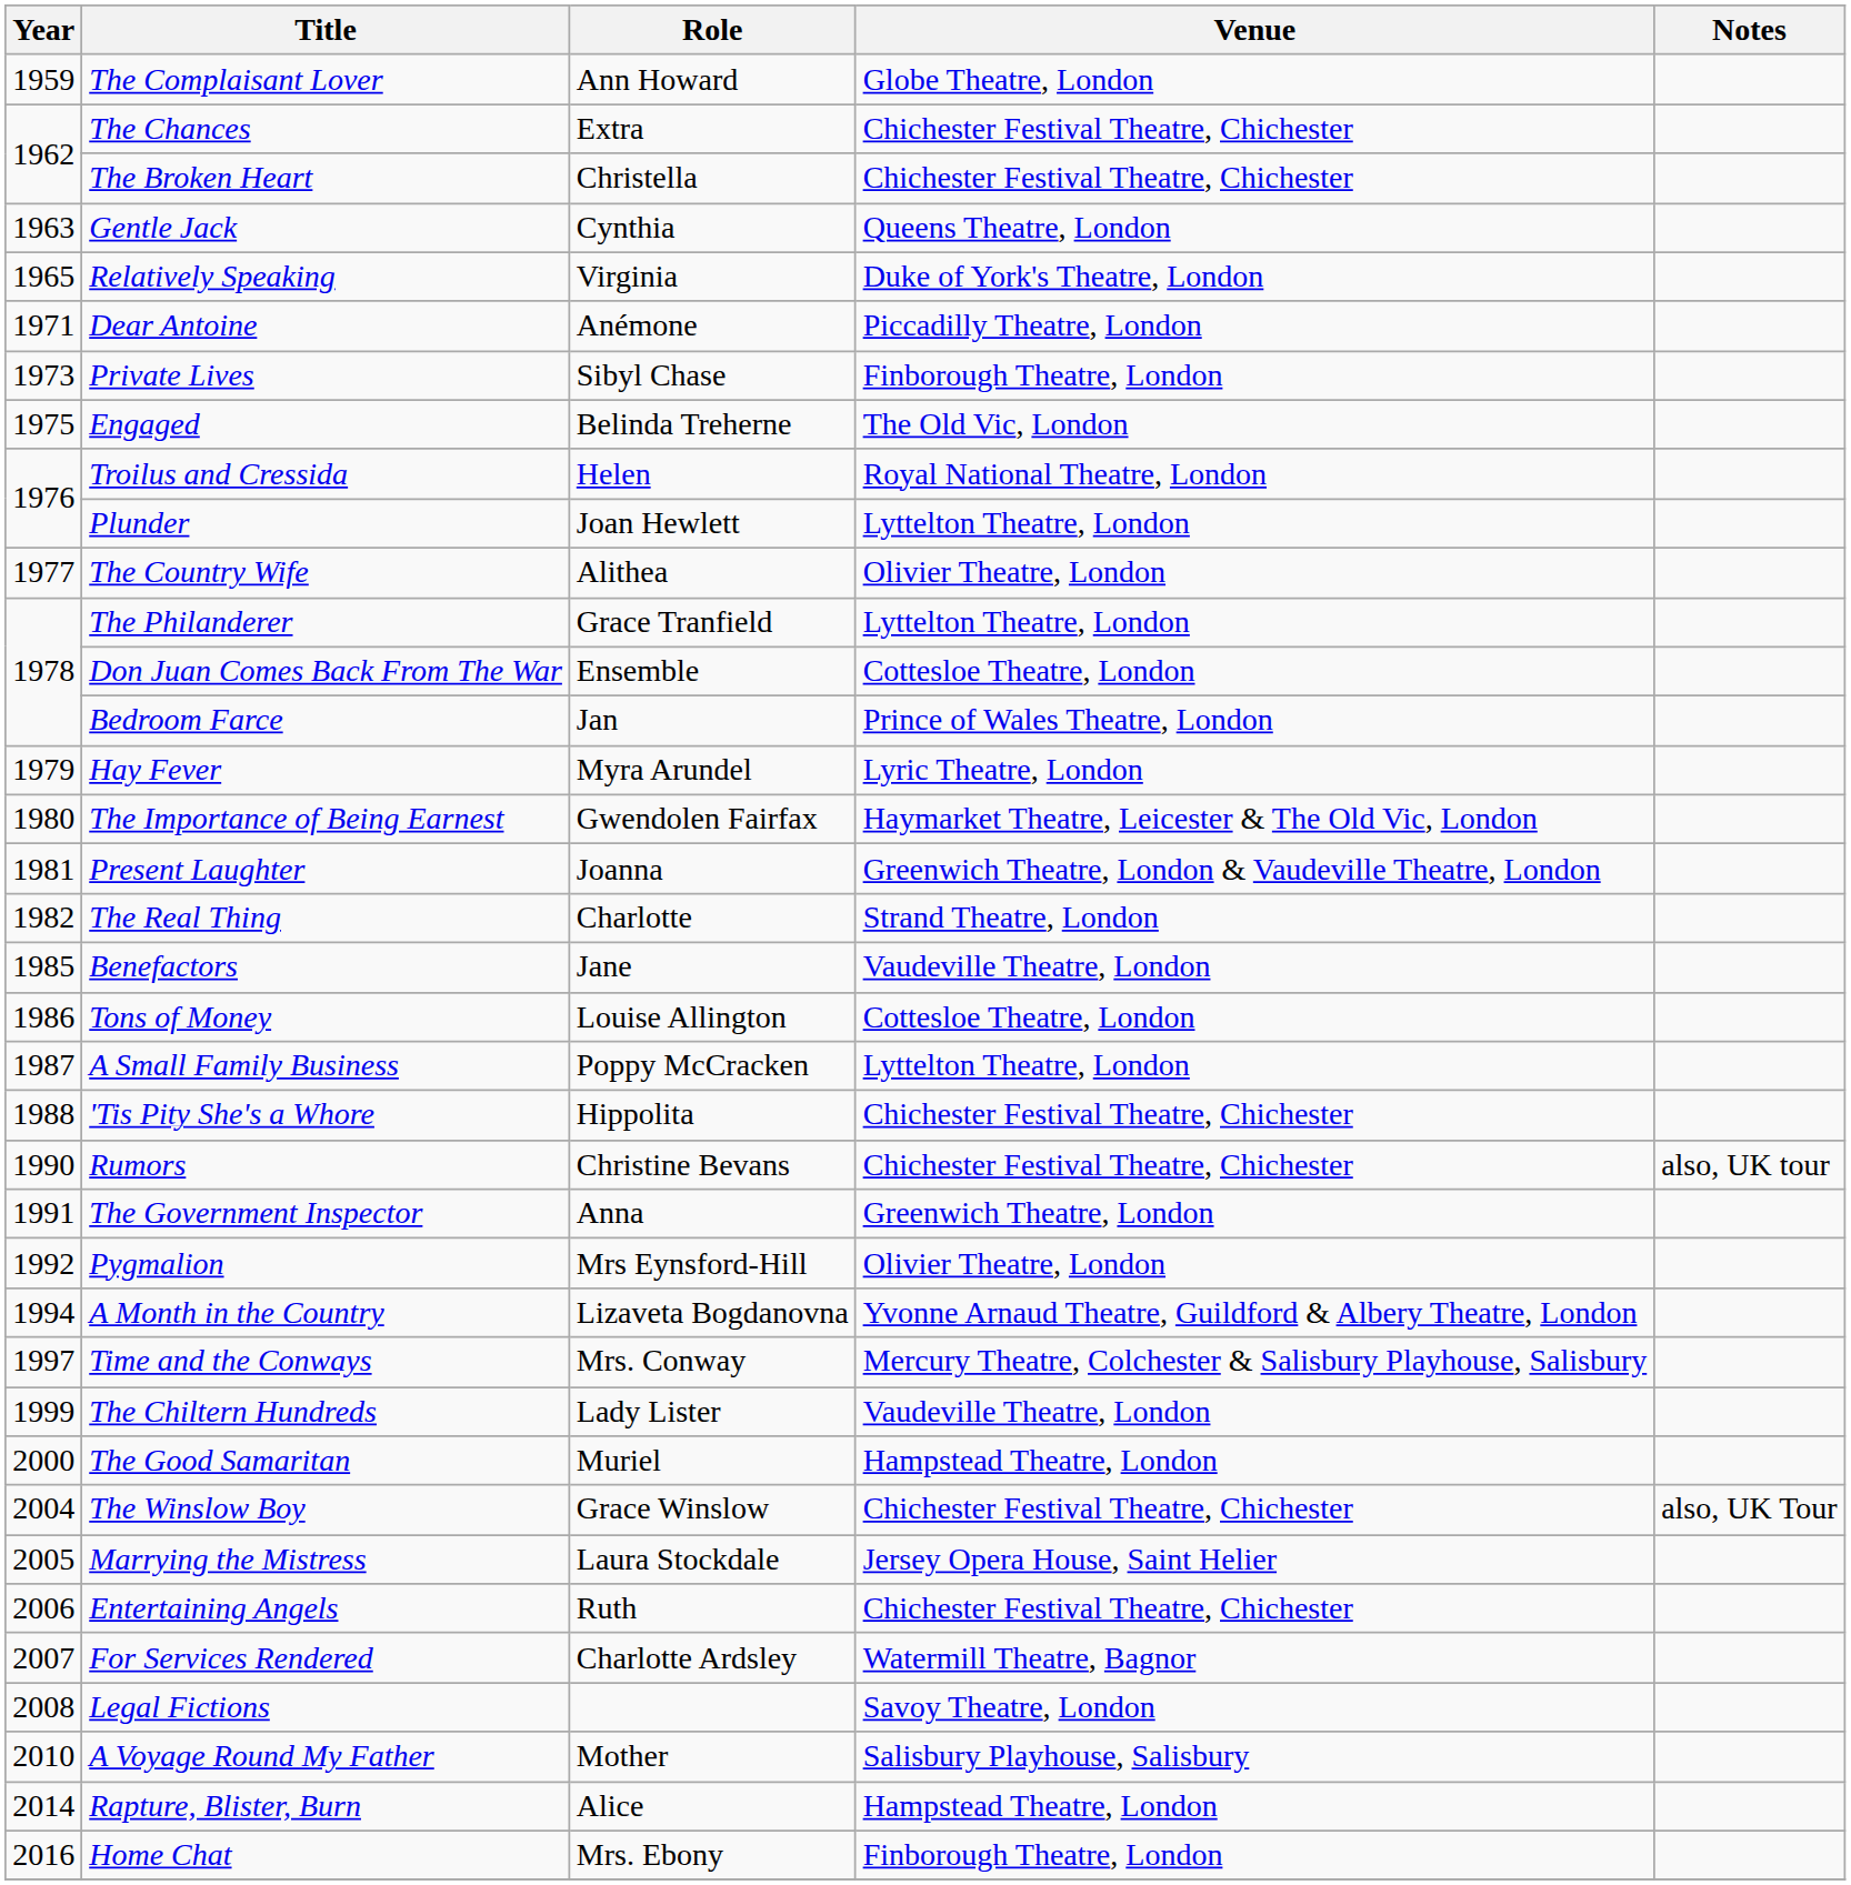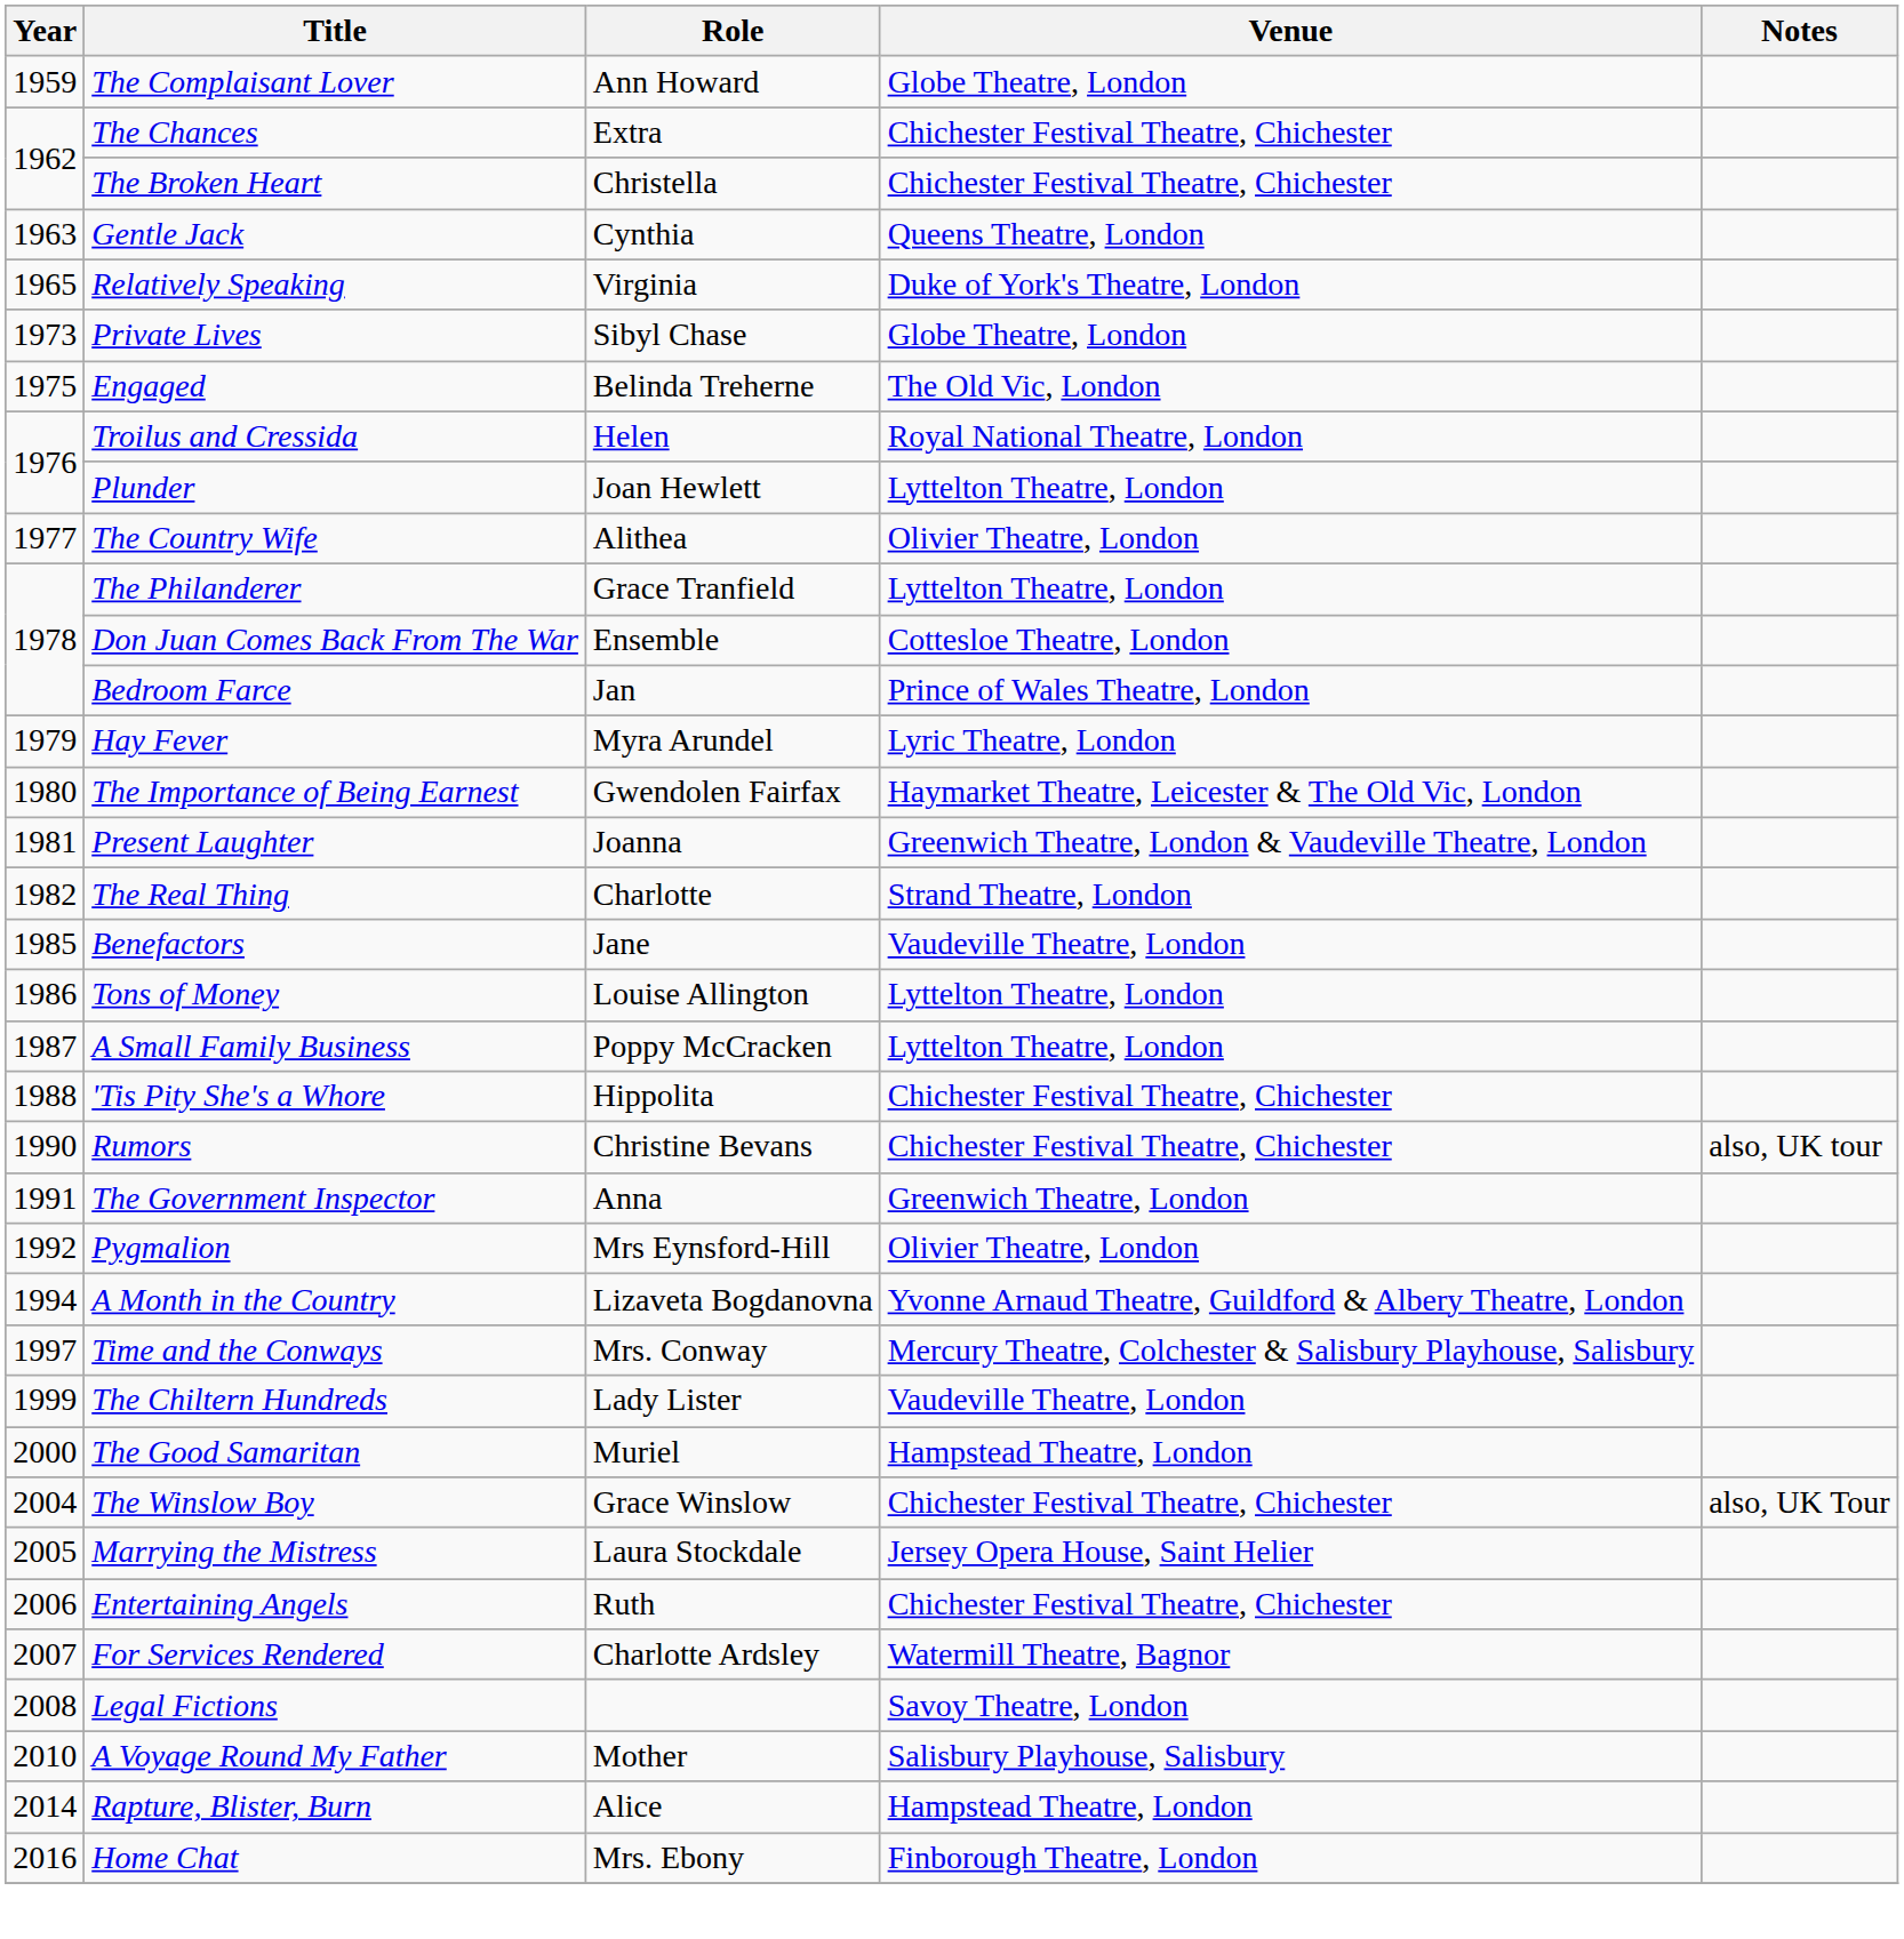 <table class="wikitable sortable">
 <tr>
 <th>Year</th>
 <th>Title</th>
 <th>Role</th>
 <th>Venue</th>
 <th>Notes</th>
 </tr>
 <tr>
 <td>1959</td>
 <td><em><a href='#'>The Complaisant Lover</a></em></td>
 <td>Ann Howard</td>
 <td><a href='#'>Globe Theatre</a>, <a href='#'>London</a></td>
 <td></td>
 </tr>
 <tr>
 <td rowspan="2">1962</td>
 <td><em><a href='#'>The Chances</a></em></td>
 <td>Extra</td>
 <td><a href='#'>Chichester Festival Theatre</a>, <a href='#'>Chichester</a></td>
 <td></td>
 </tr>
 <tr>
 <td><em><a href='#'>The Broken Heart</a></em></td>
 <td>Christella</td>
 <td><a href='#'>Chichester Festival Theatre</a>, <a href='#'>Chichester</a></td>
 <td></td>
 </tr>
 <tr>
 <td>1963</td>
 <td><em><a href='#'>Gentle Jack</a></em></td>
 <td>Cynthia</td>
 <td><a href='#'>Queens Theatre</a>, <a href='#'>London</a></td>
 <td></td>
 </tr>
 <tr>
 <td>1965</td>
 <td><em><a href='#'>Relatively Speaking</a></em></td>
 <td>Virginia</td>
 <td><a href='#'>Duke of York's Theatre</a>, <a href='#'>London</a></td>
 <td></td>
 </tr>
 <tr>
-<td>1971</td>
-<td><em><a href='#'>Dear Antoine</a></em></td>
-<td>Anémone</td>
-<td><a href='#'>Piccadilly Theatre</a>, <a href='#'>London</a></td>
-<td></td>
-</tr>
-<tr>
 <td>1973</td>
 <td><em><a href='#'>Private Lives</a></em></td>
 <td>Sibyl Chase</td>
-<td><a href='#'>Finborough Theatre</a>, <a href='#'>London</a></td>
+<td><a href='#'>Globe Theatre</a>, <a href='#'>London</a></td>
 <td></td>
 </tr>
 <tr>
 <td>1975</td>
 <td><em><a href='#'>Engaged</a></em></td>
 <td>Belinda Treherne</td>
 <td><a href='#'>The Old Vic</a>, <a href='#'>London</a></td>
 <td></td>
 </tr>
 <tr>
 <td rowspan="2">1976</td>
 <td><em><a href='#'>Troilus and Cressida</a></em></td>
 <td><a href='#'>Helen</a></td>
 <td><a href='#'>Royal National Theatre</a>, <a href='#'>London</a></td>
 <td></td>
 </tr>
 <tr>
 <td><em><a href='#'>Plunder</a></em></td>
 <td>Joan Hewlett</td>
 <td><a href='#'>Lyttelton Theatre</a>, <a href='#'>London</a></td>
 <td></td>
 </tr>
 <tr>
 <td>1977</td>
 <td><em><a href='#'>The Country Wife</a></em></td>
 <td>Alithea</td>
 <td><a href='#'>Olivier Theatre</a>, <a href='#'>London</a></td>
 <td></td>
 </tr>
 <tr>
 <td rowspan="3">1978</td>
 <td><em><a href='#'>The Philanderer</a></em></td>
 <td>Grace Tranfield</td>
 <td><a href='#'>Lyttelton Theatre</a>, <a href='#'>London</a></td>
 <td></td>
 </tr>
 <tr>
 <td><em><a href='#'>Don Juan Comes Back From The War</a></em></td>
 <td>Ensemble</td>
 <td><a href='#'>Cottesloe Theatre</a>, <a href='#'>London</a></td>
 <td></td>
 </tr>
 <tr>
 <td><em><a href='#'>Bedroom Farce</a></em></td>
 <td>Jan</td>
 <td><a href='#'>Prince of Wales Theatre</a>, <a href='#'>London</a></td>
 <td></td>
 </tr>
 <tr>
 <td>1979</td>
 <td><em><a href='#'>Hay Fever</a></em></td>
 <td>Myra Arundel</td>
 <td><a href='#'>Lyric Theatre</a>, <a href='#'>London</a></td>
 <td></td>
 </tr>
 <tr>
 <td>1980</td>
 <td><em><a href='#'>The Importance of Being Earnest</a></em></td>
 <td>Gwendolen Fairfax</td>
 <td><a href='#'>Haymarket Theatre</a>, <a href='#'>Leicester</a> & <a href='#'>The Old Vic</a>, <a href='#'>London</a></td>
 <td></td>
 </tr>
 <tr>
 <td>1981</td>
 <td><em><a href='#'>Present Laughter</a></em></td>
 <td>Joanna</td>
 <td><a href='#'>Greenwich Theatre</a>, <a href='#'>London</a> & <a href='#'>Vaudeville Theatre</a>, <a href='#'>London</a></td>
 <td></td>
 </tr>
 <tr>
 <td>1982</td>
 <td><em><a href='#'>The Real Thing</a></em></td>
 <td>Charlotte</td>
 <td><a href='#'>Strand Theatre</a>, <a href='#'>London</a></td>
 <td></td>
 </tr>
 <tr>
 <td>1985</td>
 <td><em><a href='#'>Benefactors</a></em></td>
 <td>Jane</td>
 <td><a href='#'>Vaudeville Theatre</a>, <a href='#'>London</a></td>
 <td></td>
 </tr>
 <tr>
 <td>1986</td>
 <td><em><a href='#'>Tons of Money</a></em></td>
 <td>Louise Allington</td>
-<td><a href='#'>Cottesloe Theatre</a>, <a href='#'>London</a></td>
+<td><a href='#'>Lyttelton Theatre</a>, <a href='#'>London</a></td>
 <td></td>
 </tr>
 <tr>
 <td>1987</td>
 <td><em><a href='#'>A Small Family Business</a></em></td>
 <td>Poppy McCracken</td>
 <td><a href='#'>Lyttelton Theatre</a>, <a href='#'>London</a></td>
 <td></td>
 </tr>
 <tr>
 <td>1988</td>
 <td><em><a href='#'>'Tis Pity She's a Whore</a></em></td>
 <td>Hippolita</td>
 <td><a href='#'>Chichester Festival Theatre</a>, <a href='#'>Chichester</a></td>
 <td></td>
 </tr>
 <tr>
 <td>1990</td>
 <td><em><a href='#'>Rumors</a></em></td>
 <td>Christine Bevans</td>
 <td><a href='#'>Chichester Festival Theatre</a>, <a href='#'>Chichester</a></td>
 <td>also, UK tour</td>
 </tr>
 <tr>
 <td>1991</td>
 <td><em><a href='#'>The Government Inspector</a></em></td>
 <td>Anna</td>
 <td><a href='#'>Greenwich Theatre</a>, <a href='#'>London</a></td>
 <td></td>
 </tr>
 <tr>
 <td>1992</td>
 <td><em><a href='#'>Pygmalion</a></em></td>
 <td>Mrs Eynsford-Hill</td>
 <td><a href='#'>Olivier Theatre</a>, <a href='#'>London</a></td>
 <td></td>
 </tr>
 <tr>
 <td>1994</td>
 <td><em><a href='#'>A Month in the Country</a></em></td>
 <td>Lizaveta Bogdanovna</td>
 <td><a href='#'>Yvonne Arnaud Theatre</a>, <a href='#'>Guildford</a> & <a href='#'>Albery Theatre</a>, <a href='#'>London</a></td>
 <td></td>
 </tr>
 <tr>
 <td>1997</td>
 <td><em><a href='#'>Time and the Conways</a></em></td>
 <td>Mrs. Conway</td>
 <td><a href='#'>Mercury Theatre</a>, <a href='#'>Colchester</a> & <a href='#'>Salisbury Playhouse</a>, <a href='#'>Salisbury</a></td>
 <td></td>
 </tr>
 <tr>
 <td>1999</td>
 <td><em><a href='#'>The Chiltern Hundreds</a></em></td>
 <td>Lady Lister</td>
 <td><a href='#'>Vaudeville Theatre</a>, <a href='#'>London</a></td>
 <td></td>
 </tr>
 <tr>
 <td>2000</td>
 <td><em><a href='#'>The Good Samaritan</a></em></td>
 <td>Muriel</td>
 <td><a href='#'>Hampstead Theatre</a>, <a href='#'>London</a></td>
 <td></td>
 </tr>
 <tr>
 <td>2004</td>
 <td><em><a href='#'>The Winslow Boy</a></em></td>
 <td>Grace Winslow</td>
 <td><a href='#'>Chichester Festival Theatre</a>, <a href='#'>Chichester</a></td>
 <td>also, UK Tour</td>
 </tr>
 <tr>
 <td>2005</td>
 <td><em><a href='#'>Marrying the Mistress</a></em></td>
 <td>Laura Stockdale</td>
 <td><a href='#'>Jersey Opera House</a>, <a href='#'>Saint Helier</a></td>
 <td></td>
 </tr>
 <tr>
 <td>2006</td>
 <td><em><a href='#'>Entertaining Angels</a></em></td>
 <td>Ruth</td>
 <td><a href='#'>Chichester Festival Theatre</a>, <a href='#'>Chichester</a></td>
 <td></td>
 </tr>
 <tr>
 <td>2007</td>
 <td><em><a href='#'>For Services Rendered</a></em></td>
 <td>Charlotte Ardsley</td>
 <td><a href='#'>Watermill Theatre</a>, <a href='#'>Bagnor</a></td>
 <td></td>
 </tr>
 <tr>
 <td>2008</td>
 <td><em><a href='#'>Legal Fictions</a></em></td>
 <td></td>
 <td><a href='#'>Savoy Theatre</a>, <a href='#'>London</a></td>
 <td></td>
 </tr>
 <tr>
 <td>2010</td>
 <td><em><a href='#'>A Voyage Round My Father</a></em></td>
 <td>Mother</td>
 <td><a href='#'>Salisbury Playhouse</a>, <a href='#'>Salisbury</a></td>
 <td></td>
 </tr>
 <tr>
 <td>2014</td>
 <td><em><a href='#'>Rapture, Blister, Burn</a></em></td>
 <td>Alice</td>
 <td><a href='#'>Hampstead Theatre</a>, <a href='#'>London</a></td>
 <td></td>
 </tr>
 <tr>
 <td>2016</td>
 <td><em><a href='#'>Home Chat</a></em></td>
 <td>Mrs. Ebony</td>
 <td><a href='#'>Finborough Theatre</a>, <a href='#'>London</a></td>
 <td></td>
 </tr>
 <tr>
 </tr>
 </table>
